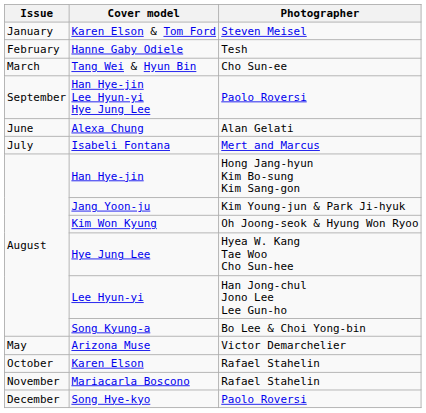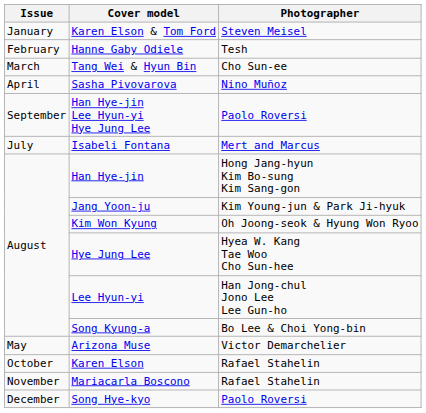 <table class="sortable wikitable">
 <tr>
 <th>Issue</th>
 <th>Cover model</th>
 <th>Photographer</th>
 </tr>
 <tr>
 <td>January</td>
 <td><a href='#'>Karen Elson</a> & <a href='#'>Tom Ford</a></td>
 <td><a href='#'>Steven Meisel</a></td>
 </tr>
 <tr>
 <td>February</td>
 <td><a href='#'>Hanne Gaby Odiele</a></td>
 <td>Tesh</td>
 </tr>
 <tr>
 <td>March</td>
 <td><a href='#'>Tang Wei</a> & <a href='#'>Hyun Bin</a></td>
 <td>Cho Sun-ee</td>
 </tr>
 <tr>
+<td>April</td>
+<td><a href='#'>Sasha Pivovarova</a></td>
+<td><a href='#'>Nino Muñoz</a></td>
+</tr>
+<tr>
 <td>September</td>
 <td><a href='#'>Han Hye-jin</a><br><a href='#'>Lee Hyun-yi</a><br><a href='#'>Hye Jung Lee</a></td>
 <td><a href='#'>Paolo Roversi</a></td>
-</tr>
-<tr>
-<td>June</td>
-<td><a href='#'>Alexa Chung</a></td>
-<td>Alan Gelati</td>
 </tr>
 <tr>
 <td>July</td>
 <td><a href='#'>Isabeli Fontana</a></td>
 <td><a href='#'>Mert and Marcus</a></td>
 </tr>
 <tr>
 <td rowspan=6>August</td>
 <td><a href='#'>Han Hye-jin</a></td>
 <td>Hong Jang-hyun<br>Kim Bo-sung<br>Kim Sang-gon</td>
 </tr>
 <tr>
 <td><a href='#'>Jang Yoon-ju</a></td>
 <td>Kim Young-jun & Park Ji-hyuk</td>
 </tr>
 <tr>
 <td><a href='#'>Kim Won Kyung</a></td>
 <td>Oh Joong-seok & Hyung Won Ryoo</td>
 </tr>
 <tr>
 <td><a href='#'>Hye Jung Lee</a></td>
 <td>Hyea W. Kang<br>Tae Woo<br>Cho Sun-hee</td>
 </tr>
 <tr>
 <td><a href='#'>Lee Hyun-yi</a></td>
 <td>Han Jong-chul<br>Jono Lee<br>Lee Gun-ho</td>
 </tr>
 <tr>
 <td><a href='#'>Song Kyung-a</a></td>
 <td>Bo Lee & Choi Yong-bin</td>
 </tr>
 <tr>
 <td>May</td>
 <td><a href='#'>Arizona Muse</a></td>
 <td>Victor Demarchelier</td>
 </tr>
 <tr>
 <td>October</td>
 <td><a href='#'>Karen Elson</a></td>
 <td>Rafael Stahelin</td>
 </tr>
 <tr>
 <td>November</td>
 <td><a href='#'>Mariacarla Boscono</a></td>
 <td>Rafael Stahelin</td>
 </tr>
 <tr>
 <td>December</td>
 <td><a href='#'>Song Hye-kyo</a></td>
 <td><a href='#'>Paolo Roversi</a></td>
 </tr>
 </table>
